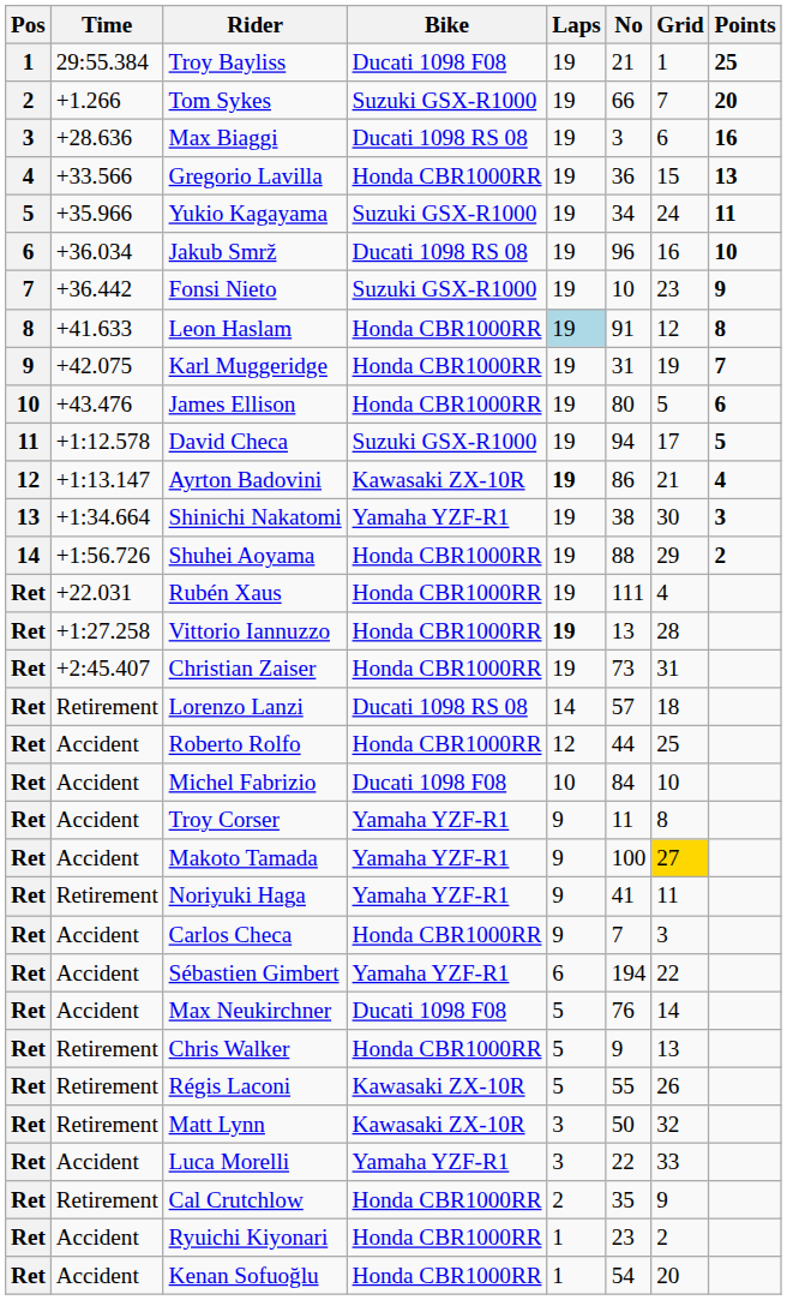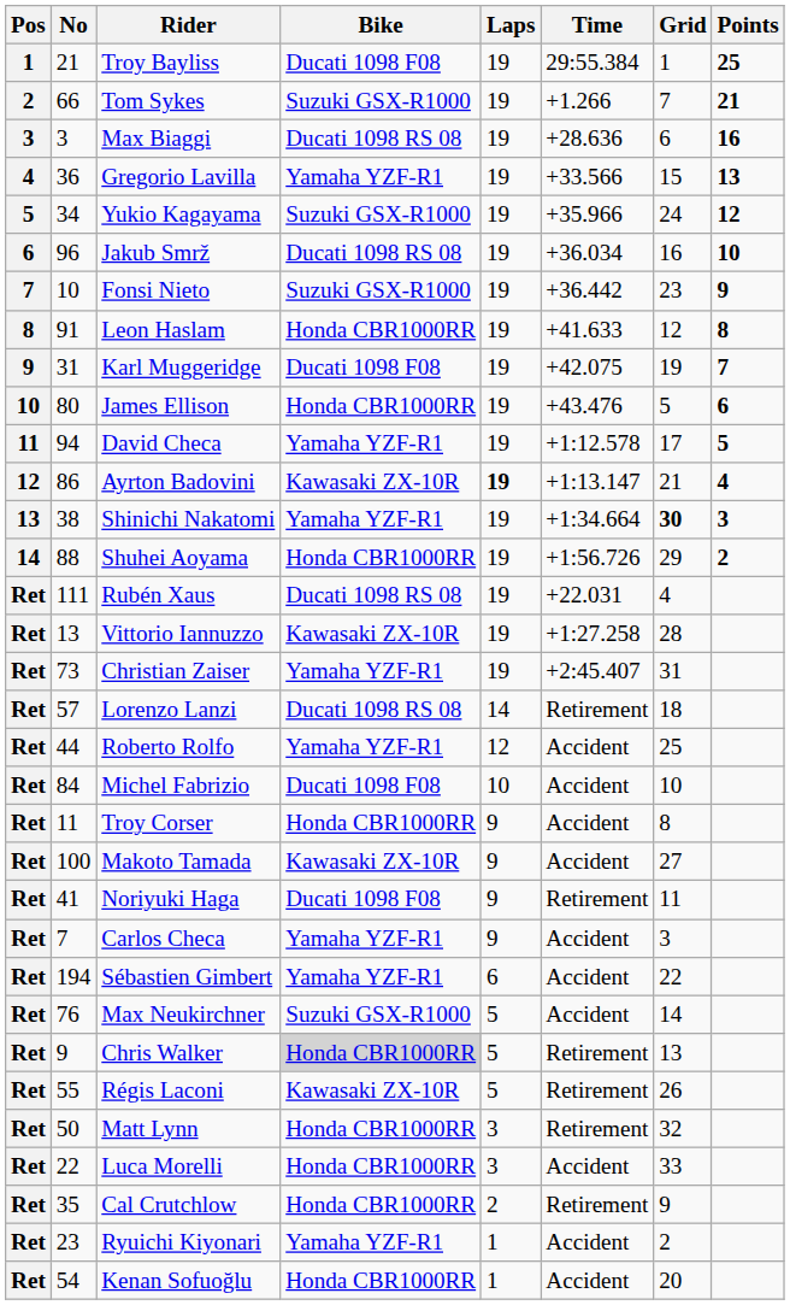 <table class="wikitable" style="font-size: 95%;">
 <tr>
 <th>Pos</th>
-<th>Time</th>
+<th>No</th>
 <th>Rider</th>
 <th>Bike</th>
 <th>Laps</th>
-<th>No</th>
+<th>Time</th>
 <th>Grid</th>
 <th>Points</th>
 </tr>
 <tr>
 <th>1</th>
-<td>29:55.384</td>
+<td>21</td>
 <td> <a href='#'>Troy Bayliss</a></td>
 <td><a href='#'>Ducati 1098 F08</a></td>
 <td>19</td>
-<td>21</td>
+<td>29:55.384</td>
 <td>1</td>
 <td><strong>25</strong></td>
 </tr>
 <tr>
 <th>2</th>
-<td>+1.266</td>
+<td>66</td>
 <td> <a href='#'>Tom Sykes</a></td>
 <td><a href='#'>Suzuki GSX-R1000</a></td>
 <td>19</td>
-<td>66</td>
+<td>+1.266</td>
 <td>7</td>
-<td><strong>20</strong></td>
+<td><strong>21</strong></td>
 </tr>
 <tr>
 <th>3</th>
-<td>+28.636</td>
+<td>3</td>
 <td> <a href='#'>Max Biaggi</a></td>
 <td><a href='#'>Ducati 1098 RS 08</a></td>
 <td>19</td>
-<td>3</td>
+<td>+28.636</td>
 <td>6</td>
 <td><strong>16</strong></td>
 </tr>
 <tr>
 <th>4</th>
+<td>36</td>
+<td> <a href='#'>Gregorio Lavilla</a></td>
+<td><a href='#'>Yamaha YZF-R1</a></td>
+<td>19</td>
 <td>+33.566</td>
-<td> <a href='#'>Gregorio Lavilla</a></td>
-<td><a href='#'>Honda CBR1000RR</a></td>
-<td>19</td>
-<td>36</td>
 <td>15</td>
 <td><strong>13</strong></td>
 </tr>
 <tr>
 <th>5</th>
-<td>+35.966</td>
+<td>34</td>
 <td> <a href='#'>Yukio Kagayama</a></td>
 <td><a href='#'>Suzuki GSX-R1000</a></td>
 <td>19</td>
-<td>34</td>
+<td>+35.966</td>
 <td>24</td>
-<td><strong>11</strong></td>
+<td><strong>12</strong></td>
 </tr>
 <tr>
 <th>6</th>
-<td>+36.034</td>
+<td>96</td>
 <td> <a href='#'>Jakub Smrž</a></td>
 <td><a href='#'>Ducati 1098 RS 08</a></td>
 <td>19</td>
-<td>96</td>
+<td>+36.034</td>
 <td>16</td>
 <td><strong>10</strong></td>
 </tr>
 <tr>
 <th>7</th>
-<td>+36.442</td>
+<td>10</td>
 <td> <a href='#'>Fonsi Nieto</a></td>
 <td><a href='#'>Suzuki GSX-R1000</a></td>
 <td>19</td>
-<td>10</td>
+<td>+36.442</td>
 <td>23</td>
 <td><strong>9</strong></td>
 </tr>
 <tr>
 <th>8</th>
-<td>+41.633</td>
+<td>91</td>
 <td> <a href='#'>Leon Haslam</a></td>
 <td><a href='#'>Honda CBR1000RR</a></td>
-<td style="background: lightblue;">19</td>
-<td>91</td>
+<td>19</td>
+<td>+41.633</td>
 <td>12</td>
 <td><strong>8</strong></td>
 </tr>
 <tr>
 <th>9</th>
+<td>31</td>
+<td> <a href='#'>Karl Muggeridge</a></td>
+<td><a href='#'>Ducati 1098 F08</a></td>
+<td>19</td>
 <td>+42.075</td>
-<td> <a href='#'>Karl Muggeridge</a></td>
-<td><a href='#'>Honda CBR1000RR</a></td>
-<td>19</td>
-<td>31</td>
 <td>19</td>
 <td><strong>7</strong></td>
 </tr>
 <tr>
 <th>10</th>
-<td>+43.476</td>
+<td>80</td>
 <td> <a href='#'>James Ellison</a></td>
 <td><a href='#'>Honda CBR1000RR</a></td>
 <td>19</td>
-<td>80</td>
+<td>+43.476</td>
 <td>5</td>
 <td><strong>6</strong></td>
 </tr>
 <tr>
 <th>11</th>
+<td>94</td>
+<td> <a href='#'>David Checa</a></td>
+<td><a href='#'>Yamaha YZF-R1</a></td>
+<td>19</td>
 <td>+1:12.578</td>
-<td> <a href='#'>David Checa</a></td>
-<td><a href='#'>Suzuki GSX-R1000</a></td>
-<td>19</td>
-<td>94</td>
 <td>17</td>
 <td><strong>5</strong></td>
 </tr>
 <tr>
 <th>12</th>
-<td>+1:13.147</td>
+<td>86</td>
 <td> <a href='#'>Ayrton Badovini</a></td>
 <td><a href='#'>Kawasaki ZX-10R</a></td>
 <td><strong>19</strong></td>
-<td>86</td>
+<td>+1:13.147</td>
 <td>21</td>
 <td><strong>4</strong></td>
 </tr>
 <tr>
 <th>13</th>
-<td>+1:34.664</td>
+<td>38</td>
 <td> <a href='#'>Shinichi Nakatomi</a></td>
 <td><a href='#'>Yamaha YZF-R1</a></td>
 <td>19</td>
-<td>38</td>
-<td>30</td>
+<td>+1:34.664</td>
+<td><strong>30</strong></td>
 <td><strong>3</strong></td>
 </tr>
 <tr>
 <th>14</th>
-<td>+1:56.726</td>
+<td>88</td>
 <td> <a href='#'>Shuhei Aoyama</a></td>
 <td><a href='#'>Honda CBR1000RR</a></td>
 <td>19</td>
-<td>88</td>
+<td>+1:56.726</td>
 <td>29</td>
 <td><strong>2</strong></td>
 </tr>
 <tr>
 <th>Ret</th>
+<td>111</td>
+<td> <a href='#'>Rubén Xaus</a></td>
+<td><a href='#'>Ducati 1098 RS 08</a></td>
+<td>19</td>
 <td>+22.031</td>
-<td> <a href='#'>Rubén Xaus</a></td>
-<td><a href='#'>Honda CBR1000RR</a></td>
-<td>19</td>
-<td>111</td>
 <td>4</td>
 <td></td>
 </tr>
 <tr>
 <th>Ret</th>
+<td>13</td>
+<td> <a href='#'>Vittorio Iannuzzo</a></td>
+<td><a href='#'>Kawasaki ZX-10R</a></td>
+<td>19</td>
 <td>+1:27.258</td>
-<td> <a href='#'>Vittorio Iannuzzo</a></td>
-<td><a href='#'>Honda CBR1000RR</a></td>
-<td><strong>19</strong></td>
-<td>13</td>
 <td>28</td>
 <td></td>
 </tr>
 <tr>
 <th>Ret</th>
+<td>73</td>
+<td> <a href='#'>Christian Zaiser</a></td>
+<td><a href='#'>Yamaha YZF-R1</a></td>
+<td>19</td>
 <td>+2:45.407</td>
-<td> <a href='#'>Christian Zaiser</a></td>
-<td><a href='#'>Honda CBR1000RR</a></td>
-<td>19</td>
-<td>73</td>
 <td>31</td>
 <td></td>
 </tr>
 <tr>
 <th>Ret</th>
-<td>Retirement</td>
+<td>57</td>
 <td> <a href='#'>Lorenzo Lanzi</a></td>
 <td><a href='#'>Ducati 1098 RS 08</a></td>
 <td>14</td>
-<td>57</td>
+<td>Retirement</td>
 <td>18</td>
 <td></td>
 </tr>
 <tr>
 <th>Ret</th>
+<td>44</td>
+<td> <a href='#'>Roberto Rolfo</a></td>
+<td><a href='#'>Yamaha YZF-R1</a></td>
+<td>12</td>
 <td>Accident</td>
-<td> <a href='#'>Roberto Rolfo</a></td>
-<td><a href='#'>Honda CBR1000RR</a></td>
-<td>12</td>
-<td>44</td>
 <td>25</td>
 <td></td>
 </tr>
 <tr>
 <th>Ret</th>
-<td>Accident</td>
+<td>84</td>
 <td> <a href='#'>Michel Fabrizio</a></td>
 <td><a href='#'>Ducati 1098 F08</a></td>
 <td>10</td>
-<td>84</td>
+<td>Accident</td>
 <td>10</td>
 <td></td>
 </tr>
 <tr>
 <th>Ret</th>
+<td>11</td>
+<td> <a href='#'>Troy Corser</a></td>
+<td><a href='#'>Honda CBR1000RR</a></td>
+<td>9</td>
 <td>Accident</td>
-<td> <a href='#'>Troy Corser</a></td>
-<td><a href='#'>Yamaha YZF-R1</a></td>
-<td>9</td>
-<td>11</td>
 <td>8</td>
 <td></td>
 </tr>
 <tr>
 <th>Ret</th>
+<td>100</td>
+<td> <a href='#'>Makoto Tamada</a></td>
+<td><a href='#'>Kawasaki ZX-10R</a></td>
+<td>9</td>
 <td>Accident</td>
-<td> <a href='#'>Makoto Tamada</a></td>
-<td><a href='#'>Yamaha YZF-R1</a></td>
-<td>9</td>
-<td>100</td>
-<td style="background: gold;">27</td>
+<td>27</td>
 <td></td>
 </tr>
 <tr>
 <th>Ret</th>
+<td>41</td>
+<td> <a href='#'>Noriyuki Haga</a></td>
+<td><a href='#'>Ducati 1098 F08</a></td>
+<td>9</td>
 <td>Retirement</td>
-<td> <a href='#'>Noriyuki Haga</a></td>
-<td><a href='#'>Yamaha YZF-R1</a></td>
-<td>9</td>
-<td>41</td>
 <td>11</td>
 <td></td>
 </tr>
 <tr>
 <th>Ret</th>
+<td>7</td>
+<td> <a href='#'>Carlos Checa</a></td>
+<td><a href='#'>Yamaha YZF-R1</a></td>
+<td>9</td>
 <td>Accident</td>
-<td> <a href='#'>Carlos Checa</a></td>
-<td><a href='#'>Honda CBR1000RR</a></td>
-<td>9</td>
-<td>7</td>
 <td>3</td>
 <td></td>
 </tr>
 <tr>
 <th>Ret</th>
-<td>Accident</td>
+<td>194</td>
 <td> <a href='#'>Sébastien Gimbert</a></td>
 <td><a href='#'>Yamaha YZF-R1</a></td>
 <td>6</td>
-<td>194</td>
+<td>Accident</td>
 <td>22</td>
 <td></td>
 </tr>
 <tr>
 <th>Ret</th>
+<td>76</td>
+<td> <a href='#'>Max Neukirchner</a></td>
+<td><a href='#'>Suzuki GSX-R1000</a></td>
+<td>5</td>
 <td>Accident</td>
-<td> <a href='#'>Max Neukirchner</a></td>
-<td><a href='#'>Ducati 1098 F08</a></td>
-<td>5</td>
-<td>76</td>
 <td>14</td>
 <td></td>
 </tr>
 <tr>
 <th>Ret</th>
+<td>9</td>
+<td> <a href='#'>Chris Walker</a></td>
+<td style="background: lightgrey;"><a href='#'>Honda CBR1000RR</a></td>
+<td>5</td>
 <td>Retirement</td>
-<td> <a href='#'>Chris Walker</a></td>
-<td><a href='#'>Honda CBR1000RR</a></td>
-<td>5</td>
-<td>9</td>
 <td>13</td>
 <td></td>
 </tr>
 <tr>
 <th>Ret</th>
-<td>Retirement</td>
+<td>55</td>
 <td> <a href='#'>Régis Laconi</a></td>
 <td><a href='#'>Kawasaki ZX-10R</a></td>
 <td>5</td>
-<td>55</td>
+<td>Retirement</td>
 <td>26</td>
 <td></td>
 </tr>
 <tr>
 <th>Ret</th>
+<td>50</td>
+<td> <a href='#'>Matt Lynn</a></td>
+<td><a href='#'>Honda CBR1000RR</a></td>
+<td>3</td>
 <td>Retirement</td>
-<td> <a href='#'>Matt Lynn</a></td>
-<td><a href='#'>Kawasaki ZX-10R</a></td>
-<td>3</td>
-<td>50</td>
 <td>32</td>
 <td></td>
 </tr>
 <tr>
 <th>Ret</th>
+<td>22</td>
+<td> <a href='#'>Luca Morelli</a></td>
+<td><a href='#'>Honda CBR1000RR</a></td>
+<td>3</td>
 <td>Accident</td>
-<td> <a href='#'>Luca Morelli</a></td>
-<td><a href='#'>Yamaha YZF-R1</a></td>
-<td>3</td>
-<td>22</td>
 <td>33</td>
 <td></td>
 </tr>
 <tr>
 <th>Ret</th>
-<td>Retirement</td>
+<td>35</td>
 <td> <a href='#'>Cal Crutchlow</a></td>
 <td><a href='#'>Honda CBR1000RR</a></td>
 <td>2</td>
-<td>35</td>
+<td>Retirement</td>
 <td>9</td>
 <td></td>
 </tr>
 <tr>
 <th>Ret</th>
+<td>23</td>
+<td> <a href='#'>Ryuichi Kiyonari</a></td>
+<td><a href='#'>Yamaha YZF-R1</a></td>
+<td>1</td>
 <td>Accident</td>
-<td> <a href='#'>Ryuichi Kiyonari</a></td>
-<td><a href='#'>Honda CBR1000RR</a></td>
-<td>1</td>
-<td>23</td>
 <td>2</td>
 <td></td>
 </tr>
 <tr>
 <th>Ret</th>
-<td>Accident</td>
+<td>54</td>
 <td> <a href='#'>Kenan Sofuoğlu</a></td>
 <td><a href='#'>Honda CBR1000RR</a></td>
 <td>1</td>
-<td>54</td>
+<td>Accident</td>
 <td>20</td>
 <td></td>
 </tr>
 </table>
